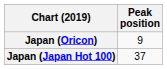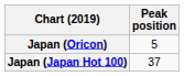 <table class="wikitable plainrowheaders" style="text-align:center;">
 <tr>
 <th>Chart (2019)</th>
 <th>Peak<br>position</th>
 </tr>
 <tr>
 <th scope="row">Japan (<a href='#'>Oricon</a>)</th>
-<td>9</td>
+<td>5</td>
 </tr>
 <tr>
 <th scope="row">Japan (<a href='#'>Japan Hot 100</a>)</th>
 <td>37</td>
 </tr>
 </table>
